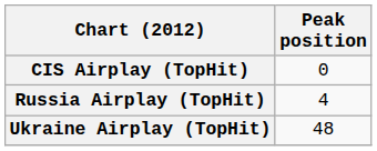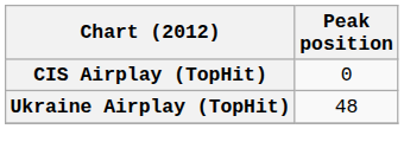 <table class="wikitable plainrowheaders sortable" style="text-align:center">
 <tr>
 <th scope="col">Chart (2012)</th>
 <th scope="col">Peak<br>position</th>
 </tr>
 <tr>
 <th scope="row">CIS Airplay (TopHit)</th>
 <td>0</td>
 </tr>
 <tr>
-<th scope="row">Russia Airplay (TopHit)</th>
-<td>4</td>
-</tr>
-<tr>
 <th scope="row">Ukraine Airplay (TopHit)</th>
 <td>48</td>
 </tr>
 <tr>
 </tr>
 </table>
